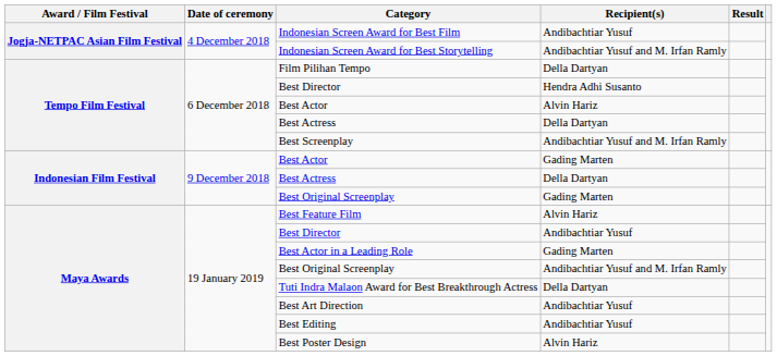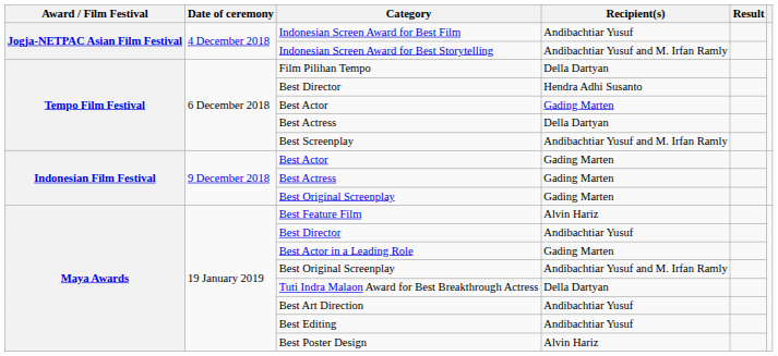 <table class="wikitable sortable plainrowheaders">
 <tr>
 <th scope="col">Award / Film Festival</th>
 <th scope="col">Date of ceremony</th>
 <th scope="col">Category</th>
 <th scope="col">Recipient(s)</th>
 <th scope="col">Result</th>
 <th scope="col" class="unsortable"></th>
 </tr>
 <tr>
 <th scope="row" rowspan="2"><a href='#'>Jogja-NETPAC Asian Film Festival</a></th>
 <td rowspan="2"><a href='#'>4 December 2018</a></td>
 <td><a href='#'>Indonesian Screen Award for Best Film</a></td>
 <td>Andibachtiar Yusuf</td>
 <td></td>
 <td align="center" rowspan="2"></td>
 </tr>
 <tr>
 <td><a href='#'>Indonesian Screen Award for Best Storytelling</a></td>
 <td>Andibachtiar Yusuf and M. Irfan Ramly</td>
 <td></td>
 </tr>
 <tr>
 <th scope="row" rowspan="5"><a href='#'>Tempo Film Festival</a></th>
 <td rowspan="5">6 December 2018</td>
 <td>Film Pilihan Tempo</td>
 <td>Della Dartyan</td>
 <td></td>
 <td align="center" rowspan="5"></td>
 </tr>
 <tr>
 <td>Best Director</td>
 <td>Hendra Adhi Susanto</td>
 <td></td>
 </tr>
 <tr>
 <td>Best Actor</td>
-<td>Alvin Hariz</td>
+<td><a href='#'>Gading Marten</a></td>
 <td></td>
 </tr>
 <tr>
 <td>Best Actress</td>
 <td>Della Dartyan</td>
 <td></td>
 </tr>
 <tr>
 <td>Best Screenplay</td>
 <td>Andibachtiar Yusuf and M. Irfan Ramly</td>
 <td></td>
 </tr>
 <tr>
 <th scope="row" rowspan="3"><a href='#'>Indonesian Film Festival</a></th>
 <td rowspan="3"><a href='#'>9 December 2018</a></td>
 <td><a href='#'>Best Actor</a></td>
 <td>Gading Marten</td>
 <td></td>
 <td align="center" rowspan="3"></td>
 </tr>
 <tr>
 <td><a href='#'>Best Actress</a></td>
-<td>Della Dartyan</td>
+<td>Gading Marten</td>
 <td></td>
 </tr>
 <tr>
 <td><a href='#'>Best Original Screenplay</a></td>
 <td>Gading Marten</td>
 <td></td>
 </tr>
 <tr>
 <th scope="row" rowspan="8" align="center"><a href='#'>Maya Awards</a></th>
 <td rowspan="8">19 January 2019</td>
 <td><a href='#'>Best Feature Film</a></td>
 <td>Alvin Hariz</td>
 <td></td>
 <td align="center" rowspan="8"></td>
 </tr>
 <tr>
 <td><a href='#'>Best Director</a></td>
 <td>Andibachtiar Yusuf</td>
 <td></td>
 </tr>
 <tr>
 <td><a href='#'>Best Actor in a Leading Role</a></td>
 <td>Gading Marten</td>
 <td></td>
 </tr>
 <tr>
 <td>Best Original Screenplay</td>
 <td>Andibachtiar Yusuf and M. Irfan Ramly</td>
 <td></td>
 </tr>
 <tr>
 <td><a href='#'>Tuti Indra Malaon</a> Award for Best Breakthrough Actress</td>
 <td>Della Dartyan</td>
 <td></td>
 </tr>
 <tr>
 <td>Best Art Direction</td>
 <td>Andibachtiar Yusuf</td>
 <td></td>
 </tr>
 <tr>
 <td>Best Editing</td>
 <td>Andibachtiar Yusuf</td>
 <td></td>
 </tr>
 <tr>
 <td>Best Poster Design</td>
 <td>Alvin Hariz</td>
 <td></td>
 </tr>
 </table>
